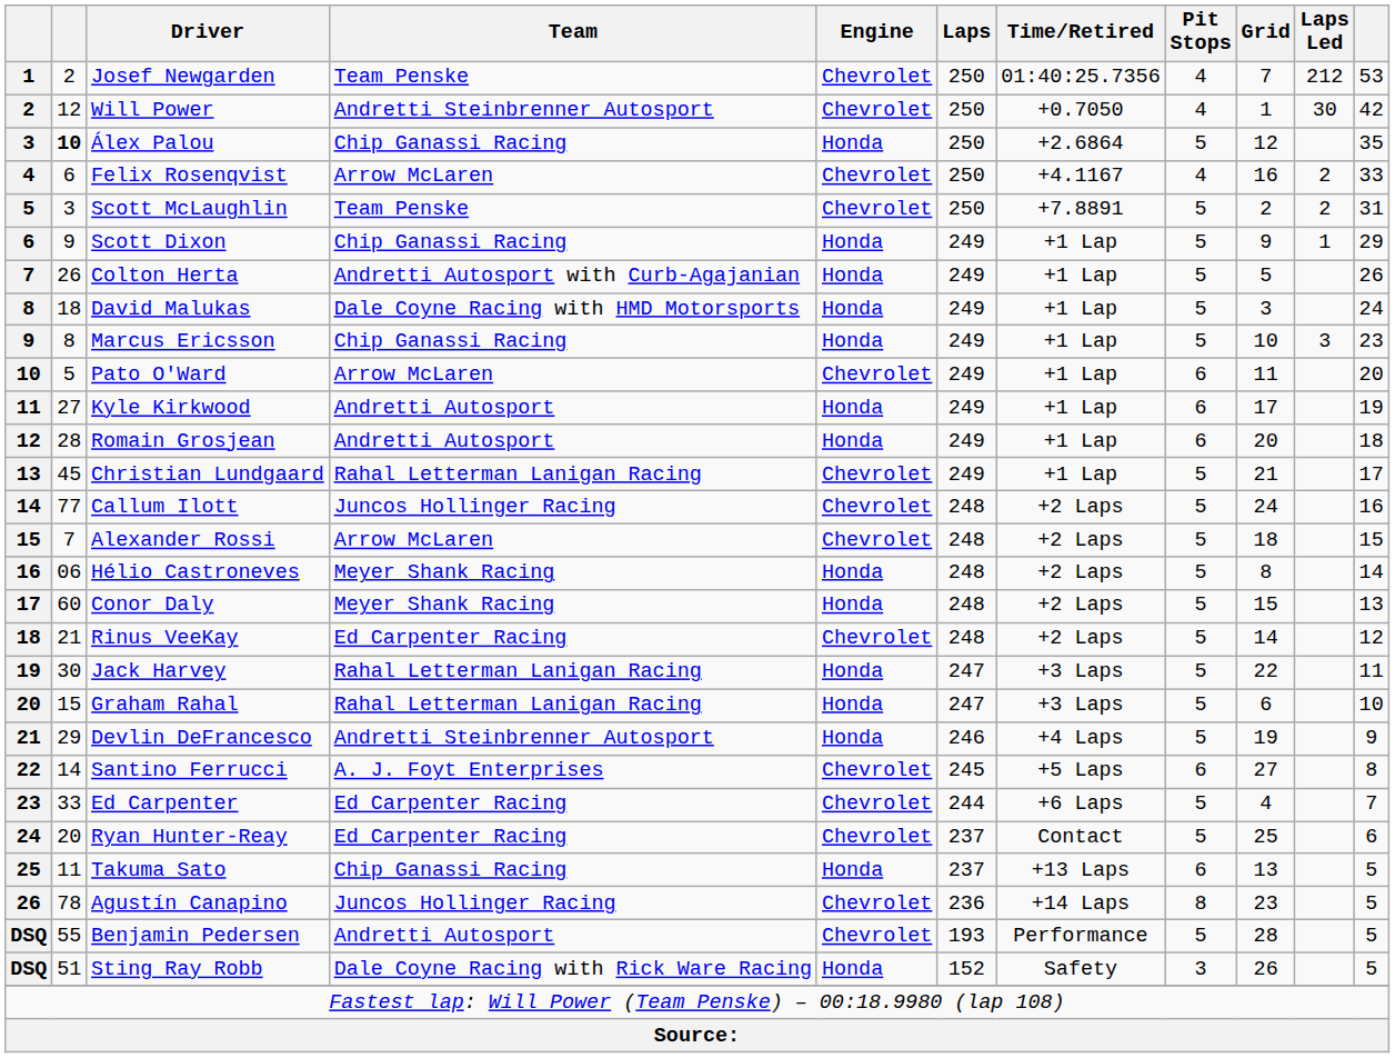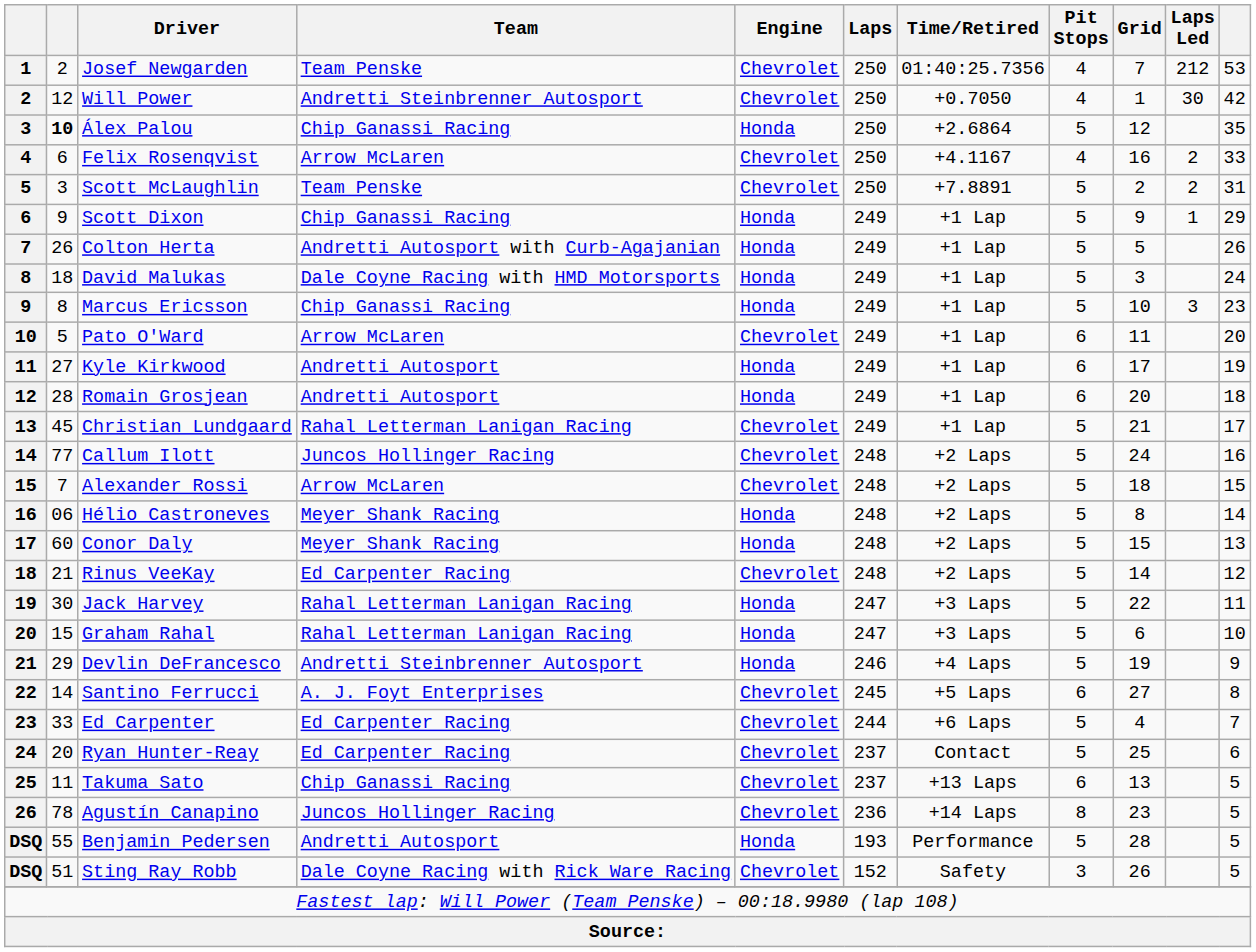 <table class="wikitable sortable" style="font-size:95%;">
 <tr>
 <th scope="col"></th>
 <th scope="col"></th>
 <th scope="col">Driver</th>
 <th scope="col">Team</th>
 <th scope="col">Engine</th>
 <th class="unsortable" scope="col">Laps</th>
 <th class="unsortable" scope="col">Time/Retired</th>
 <th scope="col">Pit<br>Stops</th>
 <th scope="col">Grid</th>
 <th scope="col">Laps<br>Led</th>
 <th scope="col"></th>
 </tr>
 <tr>
 <th>1</th>
 <td align="center">2</td>
 <td> <a href='#'>Josef Newgarden</a> <strong></strong></td>
 <td><a href='#'>Team Penske</a></td>
 <td><a href='#'>Chevrolet</a></td>
 <td align="center">250</td>
 <td align="center">01:40:25.7356</td>
 <td align="center">4</td>
 <td align="center">7</td>
 <td align="center">212</td>
 <td align="center">53</td>
 </tr>
 <tr>
 <th>2</th>
 <td align="center">12</td>
 <td> <a href='#'>Will Power</a></td>
 <td><a href='#'>Andretti Steinbrenner Autosport</a></td>
 <td><a href='#'>Chevrolet</a></td>
 <td align="center">250</td>
 <td align="center">+0.7050</td>
 <td align="center">4</td>
 <td align="center">1</td>
 <td align="center">30</td>
 <td align="center">42</td>
 </tr>
 <tr>
 <th>3</th>
 <td align="center"><strong>10</strong></td>
 <td> <a href='#'>Álex Palou</a></td>
 <td><a href='#'>Chip Ganassi Racing</a></td>
 <td><a href='#'>Honda</a></td>
 <td align="center">250</td>
 <td align="center">+2.6864</td>
 <td align="center">5</td>
 <td align="center">12</td>
 <td align="center"></td>
 <td align="center">35</td>
 </tr>
 <tr>
 <th>4</th>
 <td align="center">6</td>
 <td> <a href='#'>Felix Rosenqvist</a></td>
 <td><a href='#'>Arrow McLaren</a></td>
 <td><a href='#'>Chevrolet</a></td>
 <td align="center">250</td>
 <td align="center">+4.1167</td>
 <td align="center">4</td>
 <td align="center">16</td>
 <td align="center">2</td>
 <td align="center">33</td>
 </tr>
 <tr>
 <th>5</th>
 <td align="center">3</td>
 <td> <a href='#'>Scott McLaughlin</a></td>
 <td><a href='#'>Team Penske</a></td>
 <td><a href='#'>Chevrolet</a></td>
 <td align="center">250</td>
 <td align="center">+7.8891</td>
 <td align="center">5</td>
 <td align="center">2</td>
 <td align="center">2</td>
 <td align="center">31</td>
 </tr>
 <tr>
 <th>6</th>
 <td align="center">9</td>
 <td> <a href='#'>Scott Dixon</a></td>
 <td><a href='#'>Chip Ganassi Racing</a></td>
 <td><a href='#'>Honda</a></td>
 <td align="center">249</td>
 <td align="center">+1 Lap</td>
 <td align="center">5</td>
 <td align="center">9</td>
 <td align="center">1</td>
 <td align="center">29</td>
 </tr>
 <tr>
 <th>7</th>
 <td align="center">26</td>
 <td> <a href='#'>Colton Herta</a></td>
 <td><a href='#'>Andretti Autosport</a> with <a href='#'>Curb-Agajanian</a></td>
 <td><a href='#'>Honda</a></td>
 <td align="center">249</td>
 <td align="center">+1 Lap</td>
 <td align="center">5</td>
 <td align="center">5</td>
 <td align="center"></td>
 <td align="center">26</td>
 </tr>
 <tr>
 <th>8</th>
 <td align="center">18</td>
 <td> <a href='#'>David Malukas</a></td>
 <td><a href='#'>Dale Coyne Racing</a> with <a href='#'>HMD Motorsports</a></td>
 <td><a href='#'>Honda</a></td>
 <td align="center">249</td>
 <td align="center">+1 Lap</td>
 <td align="center">5</td>
 <td align="center">3</td>
 <td align="center"></td>
 <td align="center">24</td>
 </tr>
 <tr>
 <th>9</th>
 <td align="center">8</td>
 <td> <a href='#'>Marcus Ericsson</a></td>
 <td><a href='#'>Chip Ganassi Racing</a></td>
 <td><a href='#'>Honda</a></td>
 <td align="center">249</td>
 <td align="center">+1 Lap</td>
 <td align="center">5</td>
 <td align="center">10</td>
 <td align="center">3</td>
 <td align="center">23</td>
 </tr>
 <tr>
 <th>10</th>
 <td align="center">5</td>
 <td> <a href='#'>Pato O'Ward</a> <strong></strong></td>
 <td><a href='#'>Arrow McLaren</a></td>
 <td><a href='#'>Chevrolet</a></td>
 <td align="center">249</td>
 <td align="center">+1 Lap</td>
 <td align="center">6</td>
 <td align="center">11</td>
 <td align="center"></td>
 <td align="center">20</td>
 </tr>
 <tr>
 <th>11</th>
 <td align="center">27</td>
 <td> <a href='#'>Kyle Kirkwood</a></td>
 <td><a href='#'>Andretti Autosport</a></td>
 <td><a href='#'>Honda</a></td>
 <td align="center">249</td>
 <td align="center">+1 Lap</td>
 <td align="center">6</td>
 <td align="center">17</td>
 <td align="center"></td>
 <td align="center">19</td>
 </tr>
 <tr>
 <th>12</th>
 <td align="center">28</td>
 <td> <a href='#'>Romain Grosjean</a></td>
 <td><a href='#'>Andretti Autosport</a></td>
 <td><a href='#'>Honda</a></td>
 <td align="center">249</td>
 <td align="center">+1 Lap</td>
 <td align="center">6</td>
 <td align="center">20</td>
 <td align="center"></td>
 <td align="center">18</td>
 </tr>
 <tr>
 <th>13</th>
 <td align="center">45</td>
 <td> <a href='#'>Christian Lundgaard</a></td>
 <td><a href='#'>Rahal Letterman Lanigan Racing</a></td>
 <td><a href='#'>Chevrolet</a></td>
 <td align="center">249</td>
 <td align="center">+1 Lap</td>
 <td align="center">5</td>
 <td align="center">21</td>
 <td align="center"></td>
 <td align="center">17</td>
 </tr>
 <tr>
 <th>14</th>
 <td align="center">77</td>
 <td> <a href='#'>Callum Ilott</a></td>
 <td><a href='#'>Juncos Hollinger Racing</a></td>
 <td><a href='#'>Chevrolet</a></td>
 <td align="center">248</td>
 <td align="center">+2 Laps</td>
 <td align="center">5</td>
 <td align="center">24</td>
 <td align="center"></td>
 <td align="center">16</td>
 </tr>
 <tr>
 <th>15</th>
 <td align="center">7</td>
 <td> <a href='#'>Alexander Rossi</a></td>
 <td><a href='#'>Arrow McLaren</a></td>
 <td><a href='#'>Chevrolet</a></td>
 <td align="center">248</td>
 <td align="center">+2 Laps</td>
 <td align="center">5</td>
 <td align="center">18</td>
 <td align="center"></td>
 <td align="center">15</td>
 </tr>
 <tr>
 <th>16</th>
 <td align="center">06</td>
 <td> <a href='#'>Hélio Castroneves</a> <strong></strong></td>
 <td><a href='#'>Meyer Shank Racing</a></td>
 <td><a href='#'>Honda</a></td>
 <td align="center">248</td>
 <td align="center">+2 Laps</td>
 <td align="center">5</td>
 <td align="center">8</td>
 <td align="center"></td>
 <td align="center">14</td>
 </tr>
 <tr>
 <th>17</th>
 <td align="center">60</td>
 <td> <a href='#'>Conor Daly</a></td>
 <td><a href='#'>Meyer Shank Racing</a></td>
 <td><a href='#'>Honda</a></td>
 <td align="center">248</td>
 <td align="center">+2 Laps</td>
 <td align="center">5</td>
 <td align="center">15</td>
 <td align="center"></td>
 <td align="center">13</td>
 </tr>
 <tr>
 <th>18</th>
 <td align="center">21</td>
 <td> <a href='#'>Rinus VeeKay</a></td>
 <td><a href='#'>Ed Carpenter Racing</a></td>
 <td><a href='#'>Chevrolet</a></td>
 <td align="center">248</td>
 <td align="center">+2 Laps</td>
 <td align="center">5</td>
 <td align="center">14</td>
 <td align="center"></td>
 <td align="center">12</td>
 </tr>
 <tr>
 <th>19</th>
 <td align="center">30</td>
 <td> <a href='#'>Jack Harvey</a></td>
 <td><a href='#'>Rahal Letterman Lanigan Racing</a></td>
 <td><a href='#'>Honda</a></td>
 <td align="center">247</td>
 <td align="center">+3 Laps</td>
 <td align="center">5</td>
 <td align="center">22</td>
 <td align="center"></td>
 <td align="center">11</td>
 </tr>
 <tr>
 <th>20</th>
 <td align="center">15</td>
 <td> <a href='#'>Graham Rahal</a></td>
 <td><a href='#'>Rahal Letterman Lanigan Racing</a></td>
 <td><a href='#'>Honda</a></td>
 <td align="center">247</td>
 <td align="center">+3 Laps</td>
 <td align="center">5</td>
 <td align="center">6</td>
 <td align="center"></td>
 <td align="center">10</td>
 </tr>
 <tr>
 <th>21</th>
 <td align="center">29</td>
 <td> <a href='#'>Devlin DeFrancesco</a></td>
 <td><a href='#'>Andretti Steinbrenner Autosport</a></td>
 <td><a href='#'>Honda</a></td>
 <td align="center">246</td>
 <td align="center">+4 Laps</td>
 <td align="center">5</td>
 <td align="center">19</td>
 <td align="center"></td>
 <td align="center">9</td>
 </tr>
 <tr>
 <th>22</th>
 <td align="center">14</td>
 <td> <a href='#'>Santino Ferrucci</a></td>
 <td><a href='#'>A. J. Foyt Enterprises</a></td>
 <td><a href='#'>Chevrolet</a></td>
 <td align="center">245</td>
 <td align="center">+5 Laps</td>
 <td align="center">6</td>
 <td align="center">27</td>
 <td align="center"></td>
 <td align="center">8</td>
 </tr>
 <tr>
 <th>23</th>
 <td align="center">33</td>
 <td> <a href='#'>Ed Carpenter</a></td>
 <td><a href='#'>Ed Carpenter Racing</a></td>
 <td><a href='#'>Chevrolet</a></td>
 <td align="center">244</td>
 <td align="center">+6 Laps</td>
 <td align="center">5</td>
 <td align="center">4</td>
 <td align="center"></td>
 <td align="center">7</td>
 </tr>
 <tr>
 <th>24</th>
 <td align="center">20</td>
 <td> <a href='#'>Ryan Hunter-Reay</a> <strong></strong></td>
 <td><a href='#'>Ed Carpenter Racing</a></td>
 <td><a href='#'>Chevrolet</a></td>
 <td align="center">237</td>
 <td align="center">Contact</td>
 <td align="center">5</td>
 <td align="center">25</td>
 <td align="center"></td>
 <td align="center">6</td>
 </tr>
 <tr>
 <th>25</th>
 <td align="center">11</td>
 <td> <a href='#'>Takuma Sato</a></td>
 <td><a href='#'>Chip Ganassi Racing</a></td>
-<td><a href='#'>Honda</a></td>
+<td><a href='#'>Chevrolet</a></td>
 <td align="center">237</td>
 <td align="center">+13 Laps</td>
 <td align="center">6</td>
 <td align="center">13</td>
 <td align="center"></td>
 <td align="center">5</td>
 </tr>
 <tr>
 <th>26</th>
 <td align="center">78</td>
 <td> <a href='#'>Agustín Canapino</a> <strong></strong></td>
 <td><a href='#'>Juncos Hollinger Racing</a></td>
 <td><a href='#'>Chevrolet</a></td>
 <td align="center">236</td>
 <td align="center">+14 Laps</td>
 <td align="center">8</td>
 <td align="center">23</td>
 <td align="center"></td>
 <td align="center">5</td>
 </tr>
 <tr>
 <th>DSQ</th>
 <td align="center">55</td>
 <td> <a href='#'>Benjamin Pedersen</a> <strong></strong></td>
 <td><a href='#'>Andretti Autosport</a></td>
-<td><a href='#'>Chevrolet</a></td>
+<td><a href='#'>Honda</a></td>
 <td align="center">193</td>
 <td align="center">Performance </td>
 <td align="center">5</td>
 <td align="center">28</td>
 <td align="center"></td>
 <td align="center">5</td>
 </tr>
 <tr>
 <th>DSQ</th>
 <td align="center">51</td>
 <td> <a href='#'>Sting Ray Robb</a> <strong></strong></td>
 <td><a href='#'>Dale Coyne Racing</a> with <a href='#'>Rick Ware Racing</a></td>
-<td><a href='#'>Honda</a></td>
+<td><a href='#'>Chevrolet</a></td>
 <td align="center">152</td>
 <td align="center">Safety </td>
 <td align="center">3</td>
 <td align="center">26</td>
 <td align="center"></td>
 <td align="center">5</td>
 </tr>
 <tr>
 </tr>
 <tr class="sortbottom">
 <td colspan="11" style="text-align:center"><em><a href='#'>Fastest lap</a>:  <a href='#'>Will Power</a> (<a href='#'>Team Penske</a>) – 00:18.9980 (lap 108)</em></td>
 </tr>
 <tr class="sortbottom">
 <th colspan="11">Source:</th>
 </tr>
 </table>
